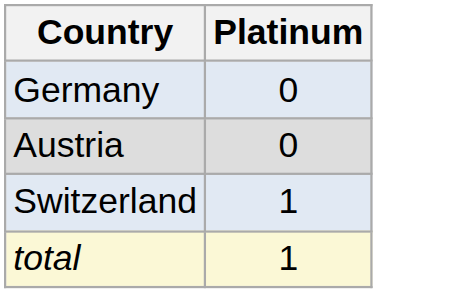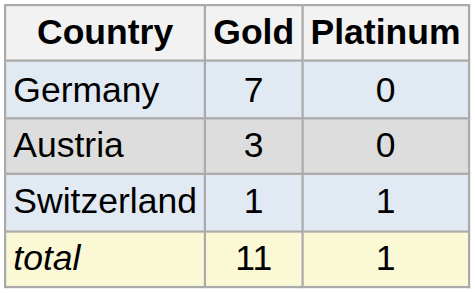 <table class="wikitable sortable">
 <tr>
 <th>Country</th>
+<th>Gold</th>
 <th>Platinum</th>
 </tr>
 <tr style="background:#e1e9f3;">
 <td>Germany</td>
+<td style="text-align:center;">7</td>
 <td style="text-align:center;">0</td>
 </tr>
 <tr style="background:#ddd;">
 <td>Austria</td>
+<td style="text-align:center;">3</td>
 <td style="text-align:center;">0</td>
 </tr>
 <tr style="background:#e1e9f3;">
 <td>Switzerland</td>
 <td style="text-align:center;">1</td>
+<td style="text-align:center;">1</td>
 </tr>
 <tr style="background:#fbf8d6;">
 <td><em>total</em></td>
+<td style="text-align:center;">11</td>
 <td style="text-align:center;">1</td>
 </tr>
 </table>
